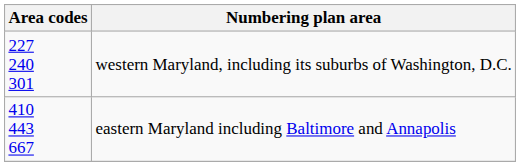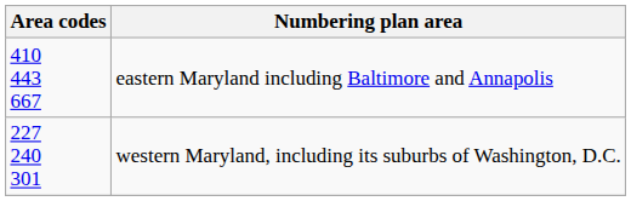 <table class=wikitable>
 <tr>
 <th>Area codes</th>
 <th>Numbering plan area</th>
 </tr>
 <tr>
+<td><a href='#'>410<br>443<br>667</a></td>
+<td>eastern Maryland including <a href='#'>Baltimore</a> and <a href='#'>Annapolis</a></td>
+</tr>
+<tr>
 <td><a href='#'>227<br>240<br>301</a></td>
 <td>western Maryland, including its suburbs of Washington, D.C.</td>
 </tr>
 <tr>
-<td><a href='#'>410<br>443<br>667</a></td>
-<td>eastern Maryland including <a href='#'>Baltimore</a> and <a href='#'>Annapolis</a></td>
-</tr>
-<tr>
 </tr>
 </table>
